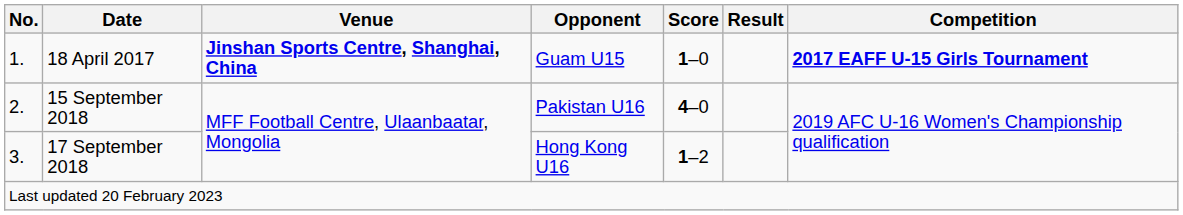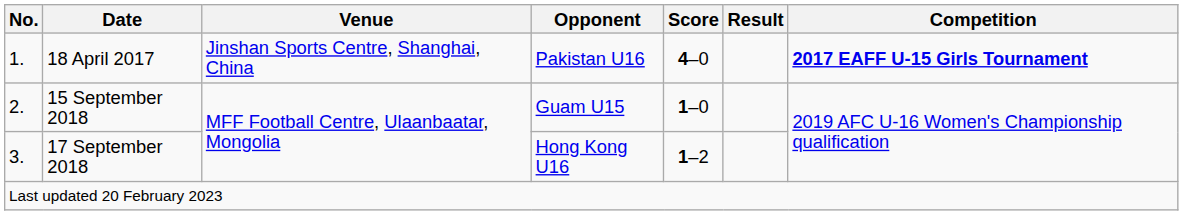 <table class="wikitable" style="font-size:85%;">
 <tr>
 <th>No.</th>
 <th>Date</th>
 <th>Venue</th>
 <th>Opponent</th>
 <th>Score</th>
 <th>Result</th>
 <th>Competition</th>
 </tr>
 <tr>
 <td>1.</td>
 <td>18 April 2017</td>
-<td><strong><a href='#'>Jinshan Sports Centre</a>, <a href='#'>Shanghai</a>, <a href='#'>China</a></strong></td>
-<td> <a href='#'>Guam U15</a></td>
-<td align=center><strong>1</strong>–0</td>
+<td><a href='#'>Jinshan Sports Centre</a>, <a href='#'>Shanghai</a>, <a href='#'>China</a></td>
+<td> <a href='#'>Pakistan U16</a></td>
+<td align=center><strong>4</strong>–0</td>
 <td></td>
 <td><strong><a href='#'>2017 EAFF U-15 Girls Tournament</a></strong></td>
 </tr>
 <tr>
 <td>2.</td>
 <td>15 September 2018</td>
 <td rowspan=2><a href='#'>MFF Football Centre</a>, <a href='#'>Ulaanbaatar</a>, <a href='#'>Mongolia</a></td>
-<td> <a href='#'>Pakistan U16</a></td>
-<td align=center><strong>4</strong>–0</td>
+<td> <a href='#'>Guam U15</a></td>
+<td align=center><strong>1</strong>–0</td>
 <td></td>
 <td rowspan=2><a href='#'>2019 AFC U-16 Women's Championship qualification</a></td>
 </tr>
 <tr>
 <td>3.</td>
 <td>17 September 2018</td>
 <td> <a href='#'>Hong Kong U16</a></td>
 <td align=center><strong>1</strong>–2</td>
 <td></td>
 </tr>
 <tr>
 <td colspan="7"><small>Last updated 20 February 2023</small></td>
 </tr>
 </table>
